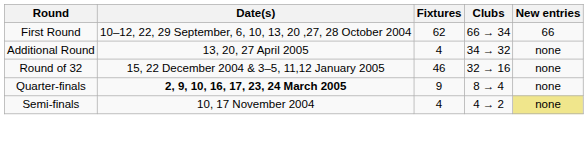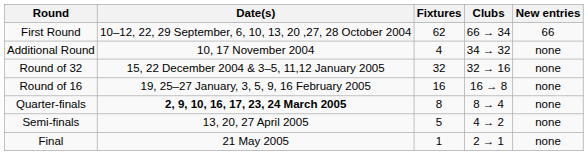 <table class="wikitable" style="text-align:center">
 <tr>
 <th>Round</th>
 <th>Date(s)</th>
 <th>Fixtures</th>
 <th>Clubs</th>
 <th>New entries</th>
 </tr>
 <tr>
 <td>First Round</td>
 <td>10–12, 22, 29 September, 6, 10, 13, 20 ,27, 28 October 2004</td>
 <td>62</td>
 <td>66 → 34</td>
 <td>66</td>
 </tr>
 <tr>
 <td>Additional Round</td>
-<td>13, 20, 27 April 2005</td>
+<td>10, 17 November 2004</td>
 <td>4</td>
 <td>34 → 32</td>
 <td>none</td>
 </tr>
 <tr>
 <td>Round of 32</td>
 <td>15, 22 December 2004 & 3–5, 11,12 January 2005</td>
-<td>46</td>
+<td>32</td>
 <td>32 → 16</td>
+<td>none</td>
+</tr>
+<tr>
+<td>Round of 16</td>
+<td>19, 25–27 January, 3, 5, 9, 16 February 2005</td>
+<td>16</td>
+<td>16 → 8</td>
 <td>none</td>
 </tr>
 <tr>
 <td>Quarter-finals</td>
 <td><strong>2, 9, 10, 16, 17, 23, 24 March 2005</strong></td>
-<td>9</td>
+<td>8</td>
 <td>8 → 4</td>
 <td>none</td>
 </tr>
 <tr>
 <td>Semi-finals</td>
-<td>10, 17 November 2004</td>
-<td>4</td>
+<td>13, 20, 27 April 2005</td>
+<td>5</td>
 <td>4 → 2</td>
-<td style="background: khaki;">none</td>
+<td>none</td>
+</tr>
+<tr>
+<td>Final</td>
+<td>21 May 2005</td>
+<td>1</td>
+<td>2 → 1</td>
+<td>none</td>
 </tr>
 </table>
